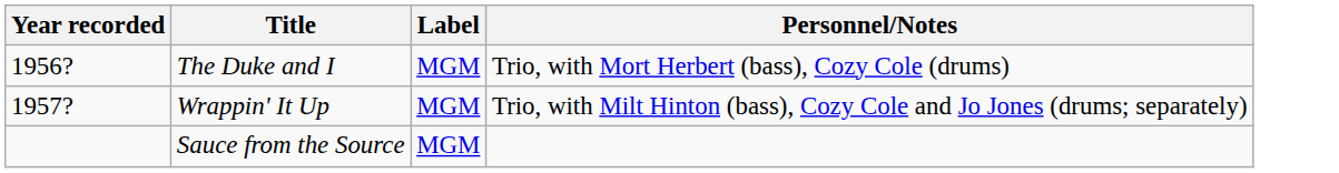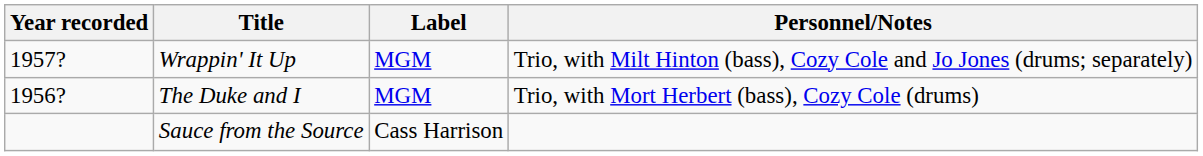 <table class="wikitable sortable">
 <tr>
 <th>Year recorded</th>
 <th>Title</th>
 <th>Label</th>
 <th>Personnel/Notes</th>
 </tr>
 <tr>
+<td>1957?</td>
+<td><em>Wrappin' It Up</em></td>
+<td><a href='#'>MGM</a></td>
+<td>Trio, with <a href='#'>Milt Hinton</a> (bass), <a href='#'>Cozy Cole</a> and <a href='#'>Jo Jones</a> (drums; separately)</td>
+</tr>
+<tr>
 <td>1956?</td>
 <td><em>The Duke and I</em></td>
 <td><a href='#'>MGM</a></td>
 <td>Trio, with <a href='#'>Mort Herbert</a> (bass), <a href='#'>Cozy Cole</a> (drums)</td>
 </tr>
 <tr>
-<td>1957?</td>
-<td><em>Wrappin' It Up</em></td>
-<td><a href='#'>MGM</a></td>
-<td>Trio, with <a href='#'>Milt Hinton</a> (bass), <a href='#'>Cozy Cole</a> and <a href='#'>Jo Jones</a> (drums; separately)</td>
-</tr>
-<tr>
 <td></td>
 <td><em>Sauce from the Source</em></td>
-<td><a href='#'>MGM</a></td>
+<td>Cass Harrison</td>
 <td></td>
 </tr>
 </table>
